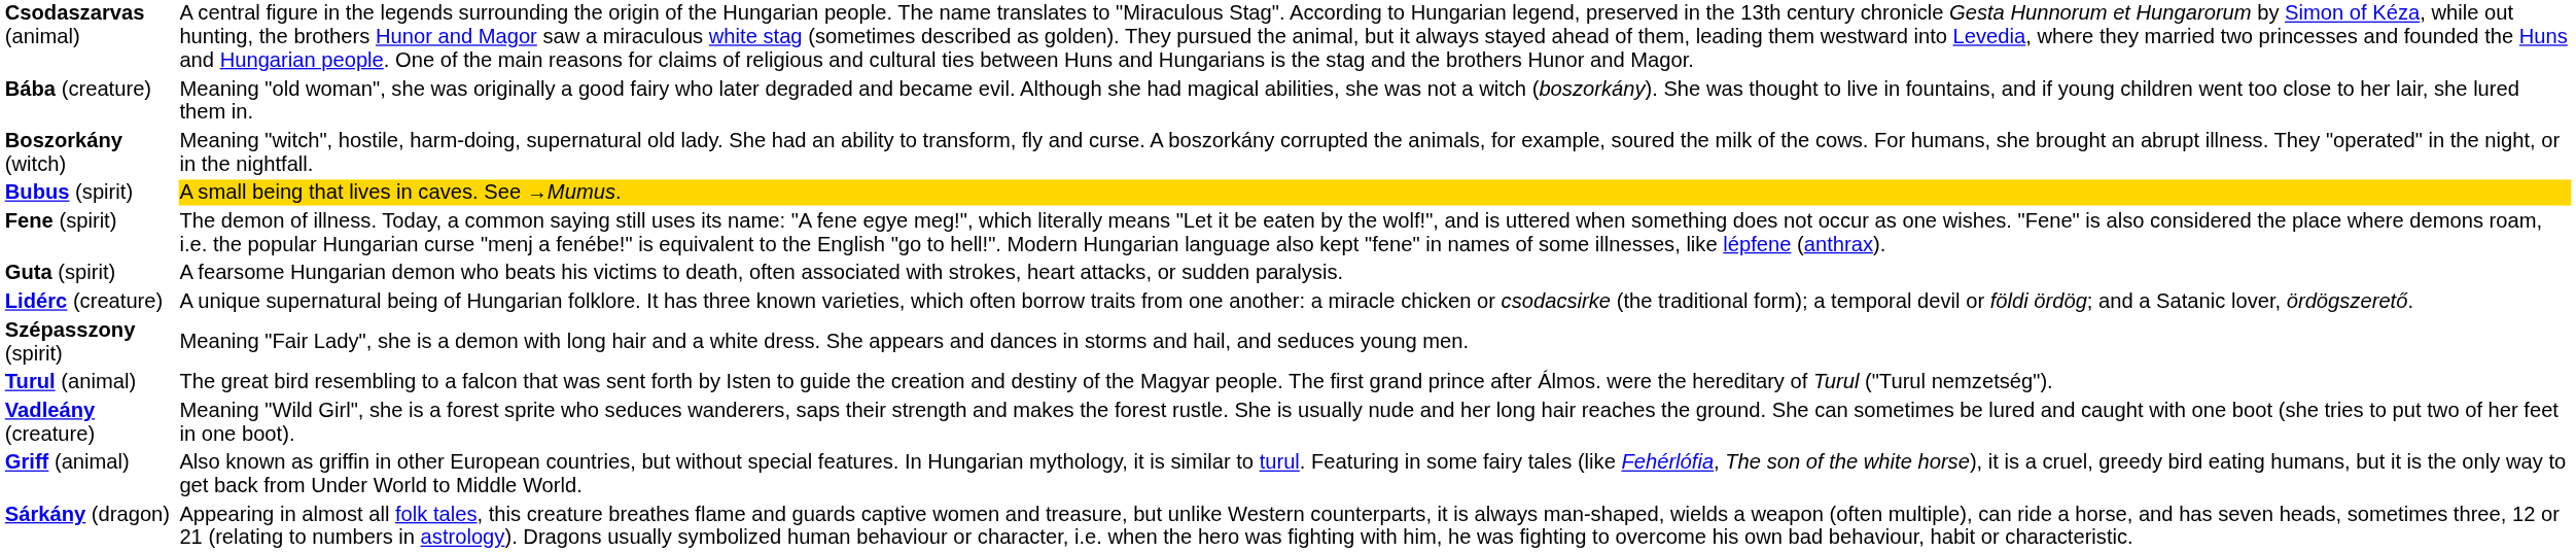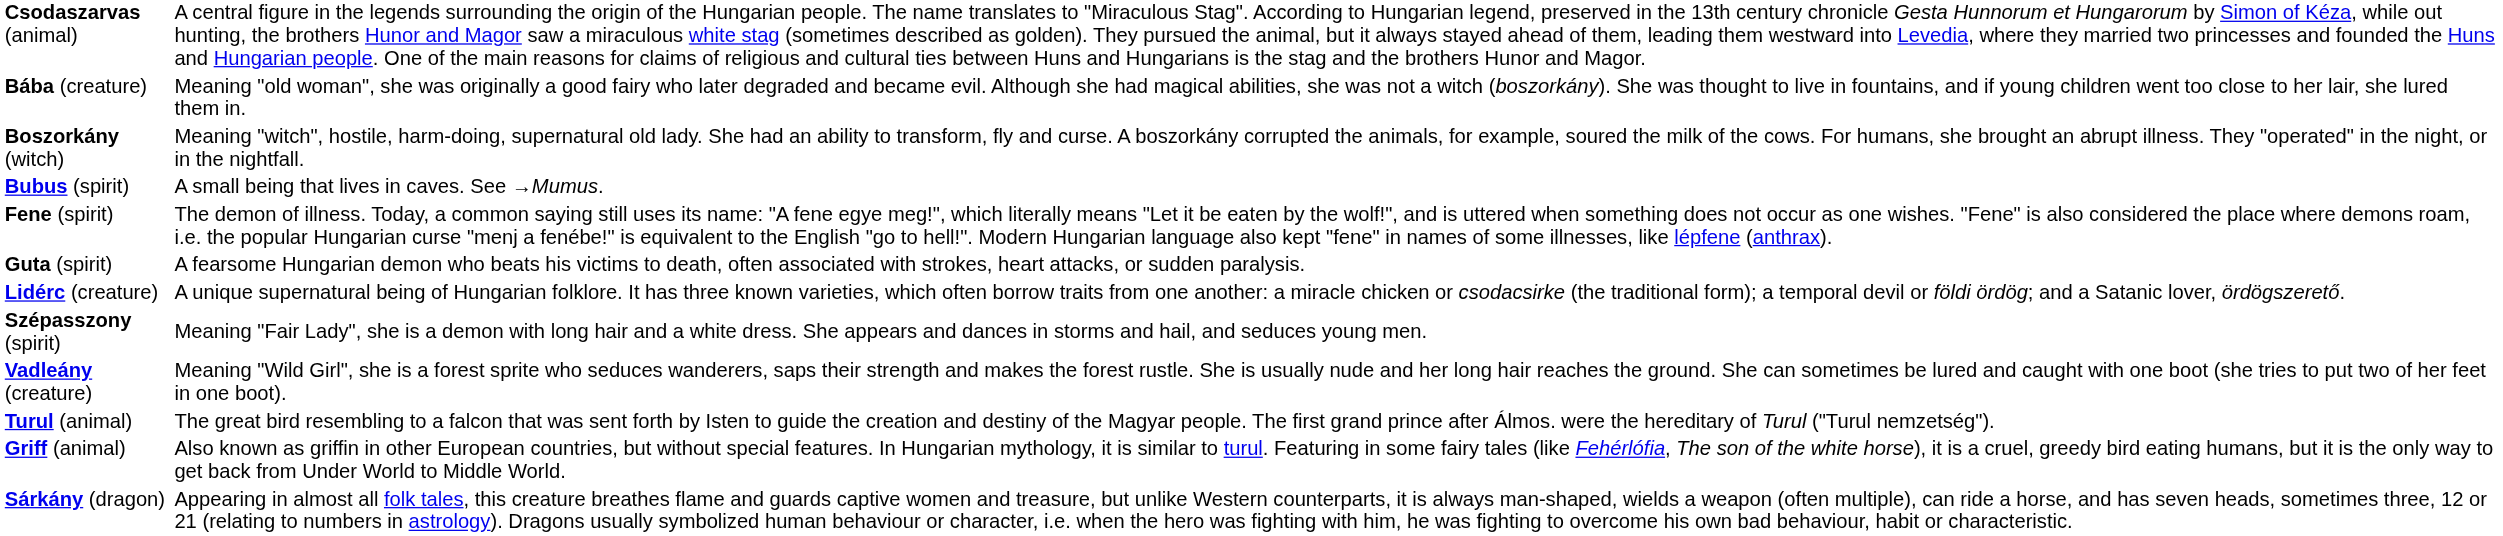 <table border=0>
 <tr>
 <td valign=top><strong>Csodaszarvas</strong> (animal)</td>
 <td>A central figure in the legends surrounding the origin of the Hungarian people. The name translates to "Miraculous Stag". According to Hungarian legend, preserved in the 13th century chronicle <em>Gesta Hunnorum et Hungarorum</em> by <a href='#'>Simon of Kéza</a>, while out hunting, the brothers <a href='#'>Hunor and Magor</a> saw a miraculous <a href='#'>white stag</a> (sometimes described as golden). They pursued the animal, but it always stayed ahead of them, leading them westward into <a href='#'>Levedia</a>, where they married two princesses and founded the <a href='#'>Huns</a> and <a href='#'>Hungarian people</a>. One of the main reasons for claims of religious and cultural ties between Huns and Hungarians is the stag and the brothers Hunor and Magor.</td>
 </tr>
 <tr>
 <td valign=Top><strong>Bába</strong> (creature)</td>
 <td>Meaning "old woman", she was originally a good fairy who later degraded and became evil. Although she had magical abilities, she was not a witch (<em>boszorkány</em>). She was thought to live in fountains, and if young children went too close to her lair, she lured them in.</td>
 </tr>
 <tr>
 <td valign=top><strong>Boszorkány</strong> (witch)</td>
 <td>Meaning "witch", hostile, harm-doing, supernatural old lady. She had an ability to transform, fly and curse. A boszorkány corrupted the animals, for example, soured the milk of the cows. For humans, she brought an abrupt illness. They "operated" in the night, or in the nightfall.</td>
 </tr>
 <tr>
 <td valign=top><strong><a href='#'>Bubus</a></strong> (spirit)</td>
-<td style="background: gold;">A small being that lives in caves. See →<em>Mumus</em>.</td>
+<td>A small being that lives in caves. See →<em>Mumus</em>.</td>
 </tr>
 <tr>
 <td valign=top><strong>Fene</strong> (spirit)</td>
 <td>The demon of illness. Today, a common saying still uses its name: "A fene egye meg!", which literally means "Let it be eaten by the wolf!", and is uttered when something does not occur as one wishes. "Fene" is also considered the place where demons roam, i.e. the popular Hungarian curse "menj a fenébe!" is equivalent to the English "go to hell!". Modern Hungarian language also kept "fene" in names of some illnesses, like <a href='#'>lépfene</a> (<a href='#'>anthrax</a>).</td>
 </tr>
 <tr>
 <td valign=top><strong>Guta</strong> (spirit)</td>
 <td>A fearsome Hungarian demon who beats his victims to death, often associated with strokes, heart attacks, or sudden paralysis.</td>
 </tr>
 <tr>
 <td valign=Top><strong><a href='#'>Lidérc</a></strong> (creature)</td>
 <td>A unique supernatural being of Hungarian folklore. It has three known varieties, which often borrow traits from one another: a miracle chicken or <em>csodacsirke</em> (the traditional form); a temporal devil or <em>földi ördög</em>; and a Satanic lover, <em>ördögszerető</em>.</td>
 </tr>
 <tr>
 <td valign=top><strong>Szépasszony</strong> (spirit)</td>
 <td>Meaning "Fair Lady", she is a demon with long hair and a white dress. She appears and dances in storms and hail, and seduces young men.</td>
 </tr>
 <tr>
+<td valign=top><strong><a href='#'>Vadleány</a></strong> (creature)</td>
+<td>Meaning "Wild Girl", she is a forest sprite who seduces wanderers, saps their strength and makes the forest rustle. She is usually nude and her long hair reaches the ground. She can sometimes be lured and caught with one boot (she tries to put two of her feet in one boot).</td>
+</tr>
+<tr>
 <td valign=top><strong><a href='#'>Turul</a></strong> (animal)</td>
 <td>The great bird resembling to a falcon that was sent forth by Isten to guide the creation and destiny of the Magyar people. The first  grand prince after Álmos. were the hereditary of <em>Turul</em> ("Turul nemzetség").</td>
-</tr>
-<tr>
-<td valign=top><strong><a href='#'>Vadleány</a></strong> (creature)</td>
-<td>Meaning "Wild Girl", she is a forest sprite who seduces wanderers, saps their strength and makes the forest rustle. She is usually nude and her long hair reaches the ground. She can sometimes be lured and caught with one boot (she tries to put two of her feet in one boot).</td>
 </tr>
 <tr>
 <td valign=top><strong><a href='#'>Griff</a></strong> (animal)</td>
 <td>Also known as griffin in other European countries, but without special features. In Hungarian mythology, it is similar to <a href='#'>turul</a>. Featuring in some fairy tales (like <em><a href='#'>Fehérlófia</a></em>, <em>The son of the white horse</em>), it is a cruel, greedy bird eating humans, but it is the only way to get back from Under World to Middle World.</td>
 </tr>
 <tr>
 <td valign=top><strong><a href='#'>Sárkány</a></strong> (dragon)</td>
 <td>Appearing in almost all <a href='#'>folk tales</a>, this creature breathes flame and guards captive women and treasure, but unlike Western counterparts, it is always man-shaped, wields a weapon (often multiple), can ride a horse, and has seven heads, sometimes three, 12 or 21 (relating to numbers in <a href='#'>astrology</a>). Dragons usually symbolized human behaviour or character, i.e. when the hero was fighting with him, he was fighting to overcome his own bad behaviour, habit or characteristic.</td>
 </tr>
 <tr>
 </tr>
 </table>
